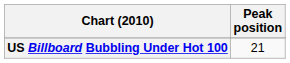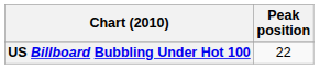 <table class="wikitable sortable plainrowheaders">
 <tr>
 <th>Chart (2010)</th>
 <th>Peak<br>position</th>
 </tr>
 <tr>
 </tr>
 <tr>
 <th scope="row">US <em><a href='#'>Billboard</a></em> <a href='#'>Bubbling Under Hot 100</a></th>
-<td align="center">21</td>
+<td align="center">22</td>
 </tr>
 </table>
